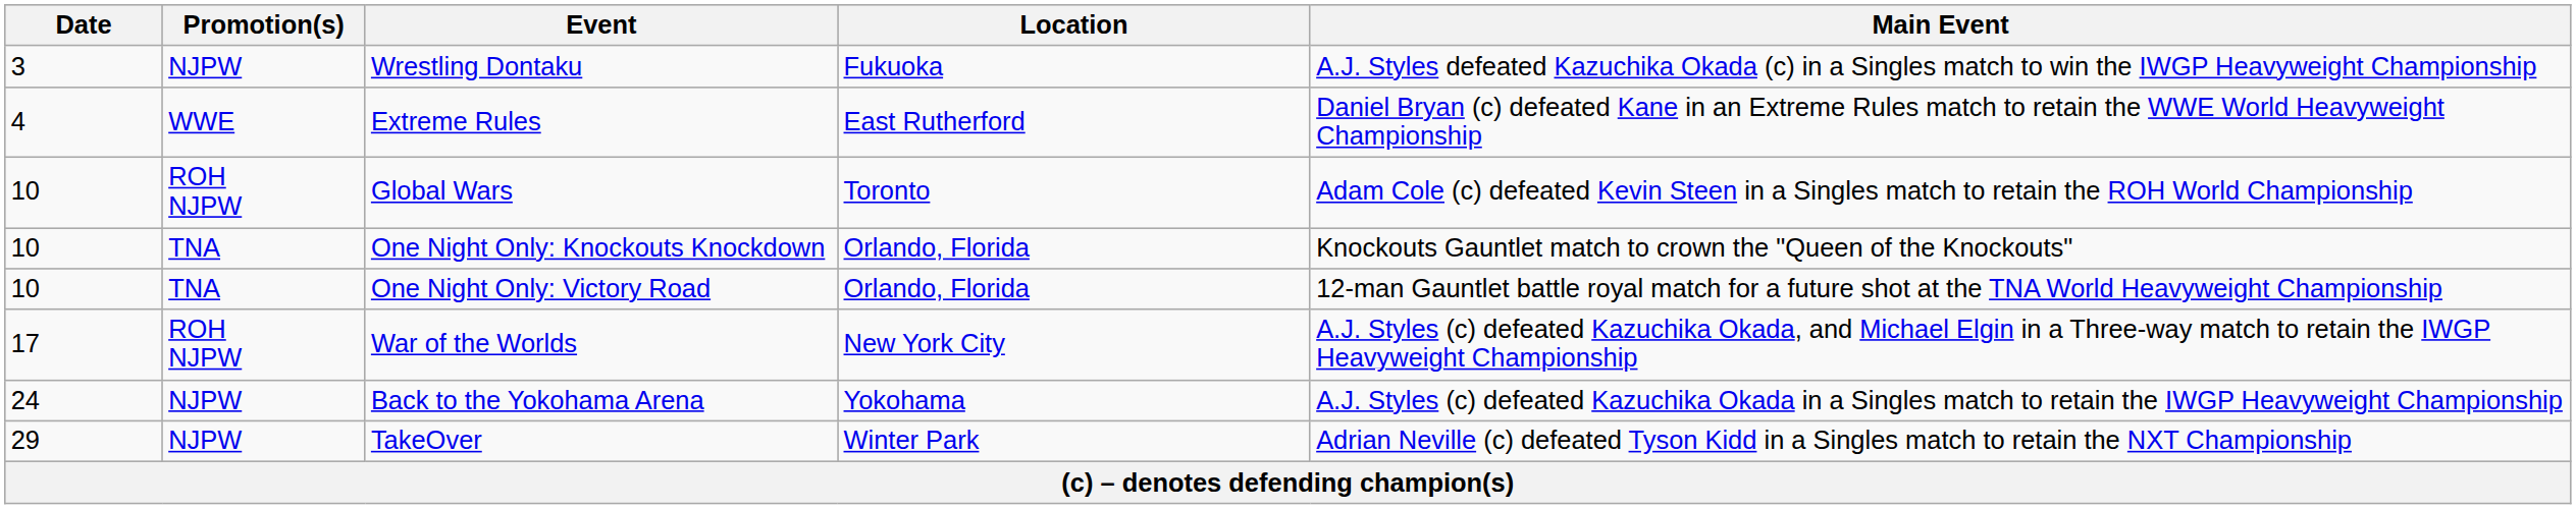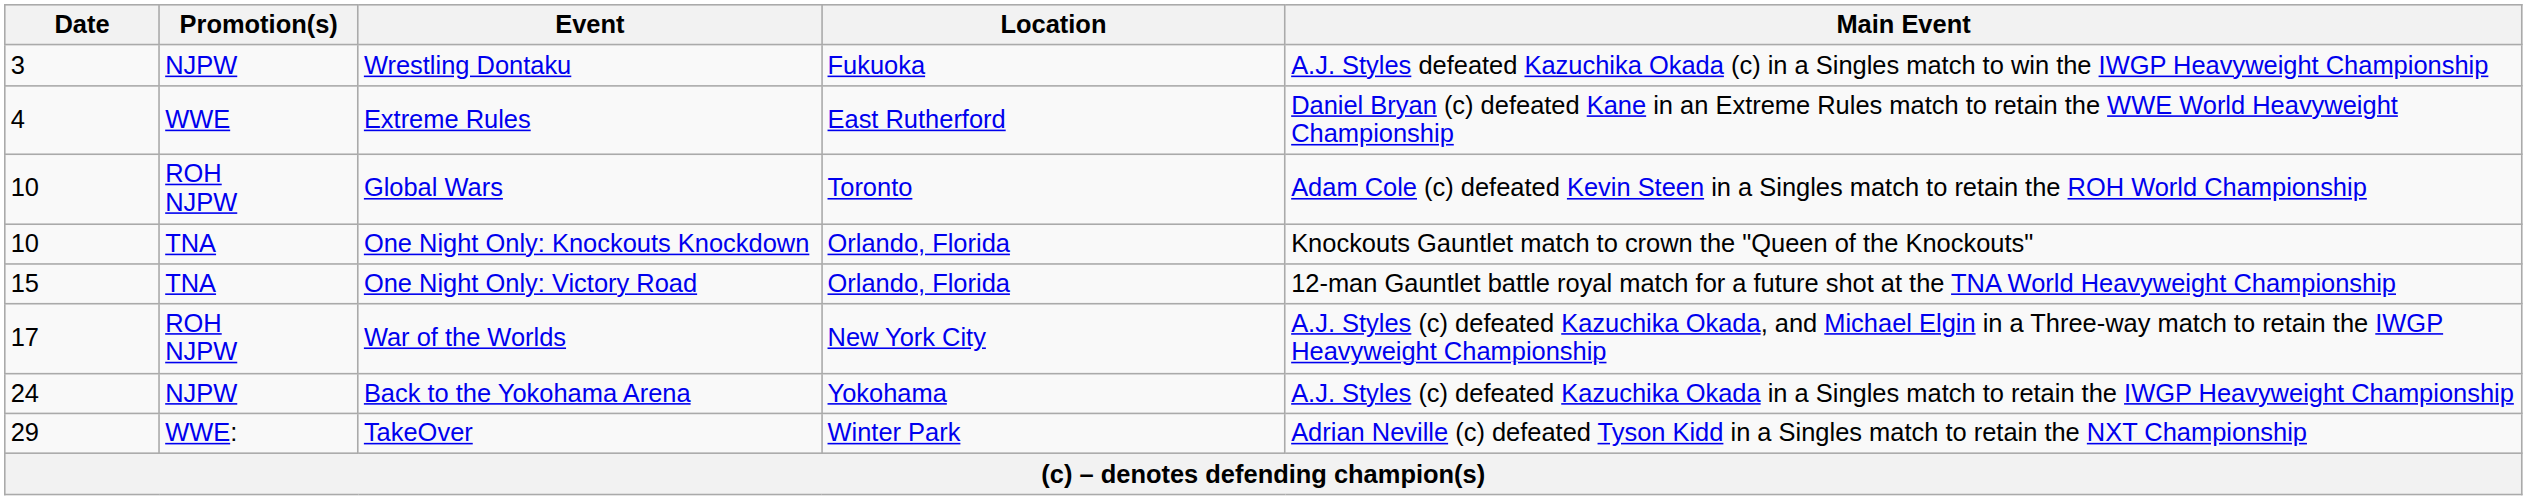 <table class="wikitable" style="width:100%;">
 <tr>
 <th width=5%>Date</th>
 <th width=5%>Promotion(s)</th>
 <th width=15%>Event</th>
 <th width=15%>Location</th>
 <th width=40%>Main Event</th>
 </tr>
 <tr>
 <td>3</td>
 <td><a href='#'>NJPW</a></td>
 <td><a href='#'>Wrestling Dontaku</a></td>
 <td><a href='#'>Fukuoka</a></td>
 <td><a href='#'>A.J. Styles</a> defeated <a href='#'>Kazuchika Okada</a> (c) in a Singles match to win the <a href='#'>IWGP Heavyweight Championship</a></td>
 </tr>
 <tr>
 <td>4</td>
 <td><a href='#'>WWE</a></td>
 <td><a href='#'>Extreme Rules</a></td>
 <td><a href='#'>East Rutherford</a></td>
 <td><a href='#'>Daniel Bryan</a> (c) defeated <a href='#'>Kane</a> in an Extreme Rules match to retain the <a href='#'>WWE World Heavyweight Championship</a></td>
 </tr>
 <tr>
 <td>10</td>
 <td><a href='#'>ROH</a><br> <a href='#'>NJPW</a></td>
 <td><a href='#'>Global Wars</a></td>
 <td><a href='#'>Toronto</a></td>
 <td><a href='#'>Adam Cole</a> (c) defeated <a href='#'>Kevin Steen</a> in a Singles match to retain the <a href='#'>ROH World Championship</a></td>
 </tr>
 <tr>
 <td>10</td>
 <td><a href='#'>TNA</a></td>
 <td><a href='#'>One Night Only: Knockouts Knockdown</a></td>
 <td><a href='#'>Orlando, Florida</a></td>
 <td>Knockouts Gauntlet match to crown the "Queen of the Knockouts"</td>
 </tr>
 <tr>
-<td>10</td>
+<td>15</td>
 <td><a href='#'>TNA</a></td>
 <td><a href='#'>One Night Only: Victory Road</a></td>
 <td><a href='#'>Orlando, Florida</a></td>
 <td>12-man Gauntlet battle royal match for a future shot at the <a href='#'>TNA World Heavyweight Championship</a></td>
 </tr>
 <tr>
 <td>17</td>
 <td><a href='#'>ROH</a><br> <a href='#'>NJPW</a></td>
 <td><a href='#'>War of the Worlds</a></td>
 <td><a href='#'>New York City</a></td>
 <td><a href='#'>A.J. Styles</a> (c) defeated <a href='#'>Kazuchika Okada</a>, and <a href='#'>Michael Elgin</a> in a Three-way match to retain the <a href='#'>IWGP Heavyweight Championship</a></td>
 </tr>
 <tr>
 <td>24</td>
 <td><a href='#'>NJPW</a></td>
 <td><a href='#'>Back to the Yokohama Arena</a></td>
 <td><a href='#'>Yokohama</a></td>
 <td><a href='#'>A.J. Styles</a> (c) defeated <a href='#'>Kazuchika Okada</a> in a Singles match to retain the <a href='#'>IWGP Heavyweight Championship</a></td>
 </tr>
 <tr>
 <td>29</td>
-<td><a href='#'>NJPW</a></td>
+<td><a href='#'>WWE</a>:<br></td>
 <td><a href='#'>TakeOver</a></td>
 <td><a href='#'>Winter Park</a></td>
 <td><a href='#'>Adrian Neville</a> (c) defeated <a href='#'>Tyson Kidd</a> in a Singles match to retain the <a href='#'>NXT Championship</a></td>
 </tr>
 <tr>
 <th colspan="6">(c) – denotes defending champion(s)</th>
 </tr>
 </table>
